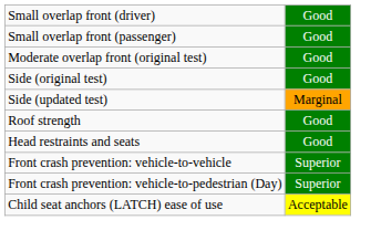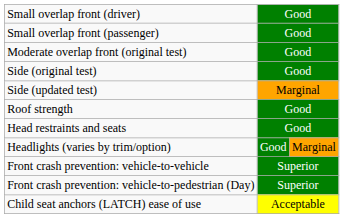 <table class="wikitable">
 <tr>
 <td>Small overlap front (driver)</td>
 <td colspan="2" style="text-align:center;color:white;background:green">Good</td>
 </tr>
 <tr>
 <td>Small overlap front (passenger)</td>
 <td colspan="2" style="text-align:center;color:white;background:green">Good</td>
 </tr>
 <tr>
 <td>Moderate overlap front (original test)</td>
 <td colspan="2" style="text-align:center;color:white;background:green">Good</td>
 </tr>
 <tr>
 <td>Side (original test)</td>
 <td colspan="2" style="text-align:center;color:white;background:green">Good</td>
 </tr>
 <tr>
 <td>Side (updated test)</td>
 <td colspan="2" style="text-align:center;color:black;background:orange">Marginal</td>
 </tr>
 <tr>
 <td>Roof strength</td>
 <td colspan="2" style="text-align:center;color:white;background:green">Good</td>
 </tr>
 <tr>
 <td>Head restraints and seats</td>
 <td colspan="2" style="text-align:center;color:white;background:green">Good</td>
 </tr>
 <tr>
+<td>Headlights (varies by trim/option)</td>
+<td colspan="1" style="text-align:center;color:white;background:green">Good</td>
+<td colspan="1" style="text-align:center;color:black;background:orange">Marginal</td>
+</tr>
+<tr>
 <td>Front crash prevention: vehicle-to-vehicle</td>
 <td colspan="2" style="text-align:center;color:white;background:green">Superior</td>
 </tr>
 <tr>
 <td>Front crash prevention: vehicle-to-pedestrian (Day)</td>
 <td colspan="2" style="text-align:center;color:white;background:green">Superior</td>
 </tr>
 <tr>
 <td>Child seat anchors (LATCH) ease of use</td>
 <td colspan="2" style="text-align:center;color:black;background:yellow">Acceptable</td>
 </tr>
 </table>
